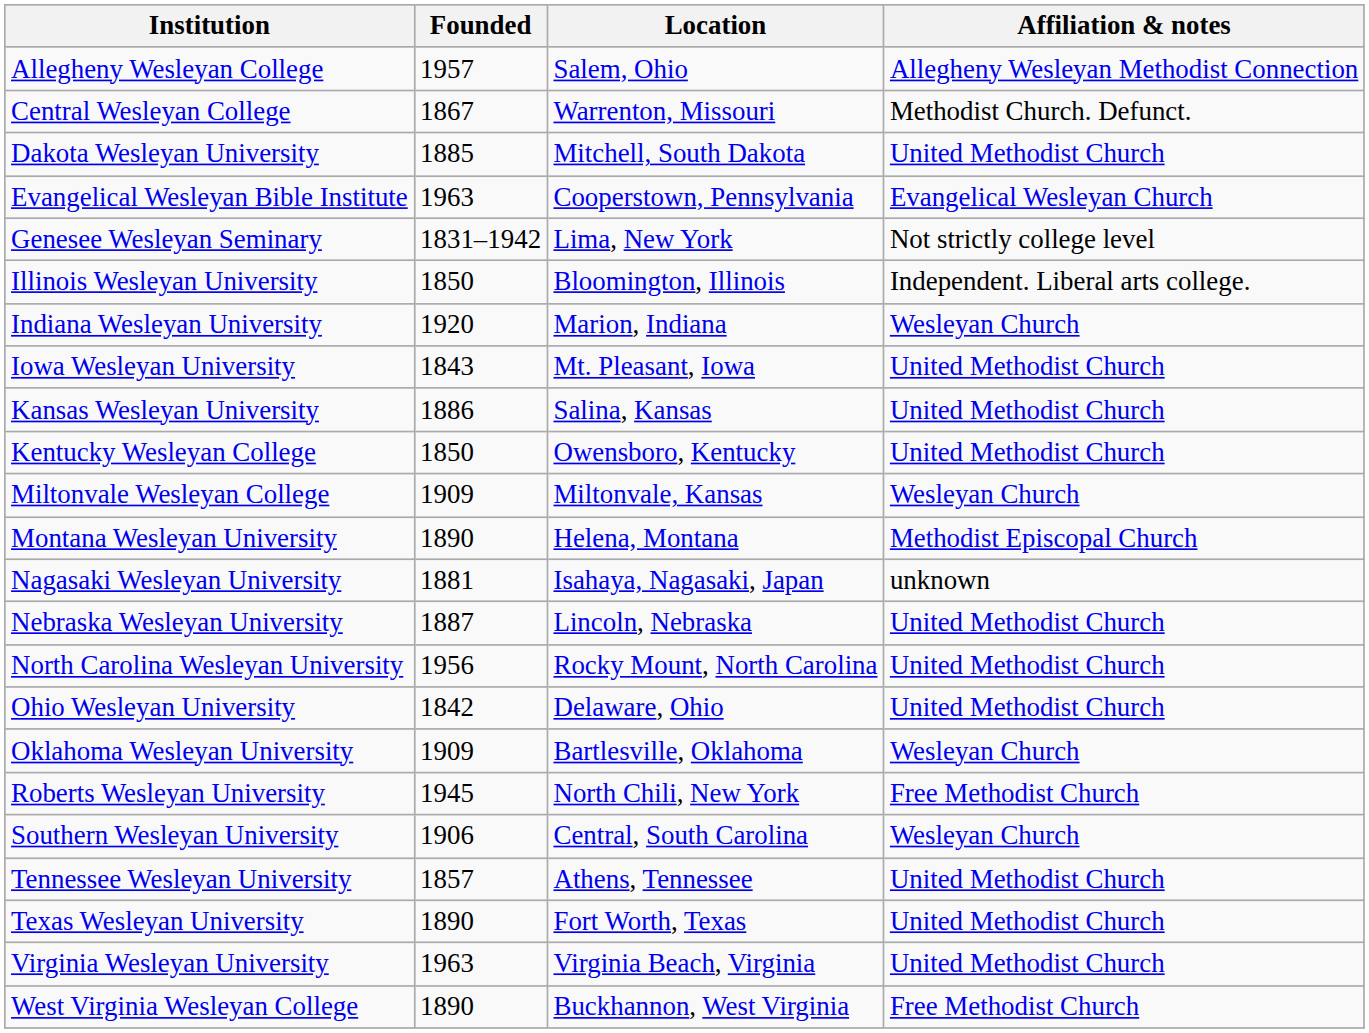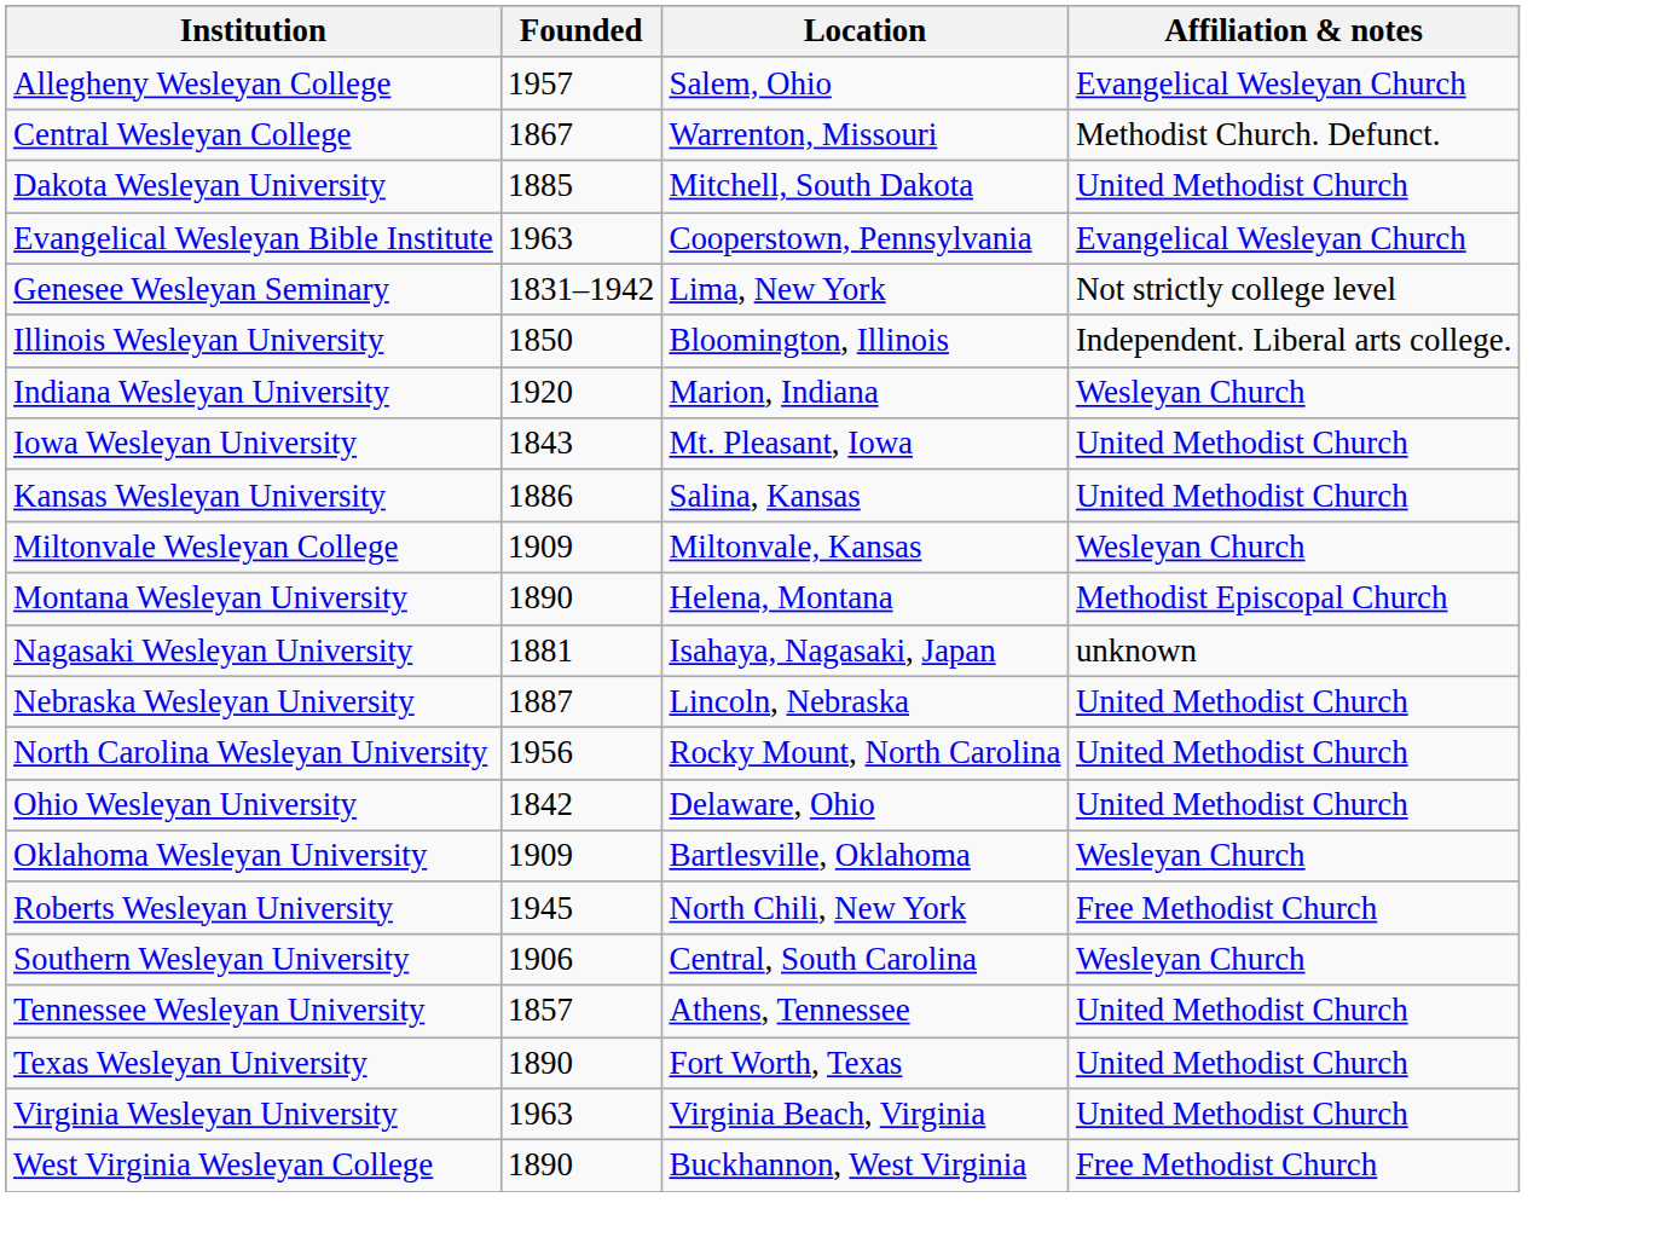 <table class="wikitable sortable">
 <tr>
 <th>Institution</th>
 <th>Founded</th>
 <th>Location</th>
 <th>Affiliation & notes</th>
 </tr>
 <tr>
 <td><a href='#'>Allegheny Wesleyan College</a></td>
 <td>1957</td>
 <td><a href='#'>Salem, Ohio</a></td>
-<td><a href='#'>Allegheny Wesleyan Methodist Connection</a></td>
+<td><a href='#'>Evangelical Wesleyan Church</a></td>
 </tr>
 <tr>
 <td><a href='#'>Central Wesleyan College</a></td>
 <td>1867</td>
 <td><a href='#'>Warrenton, Missouri</a></td>
 <td>Methodist Church. Defunct.</td>
 </tr>
 <tr>
 <td><a href='#'>Dakota Wesleyan University</a></td>
 <td>1885</td>
 <td><a href='#'>Mitchell, South Dakota</a></td>
 <td><a href='#'>United Methodist Church</a></td>
 </tr>
 <tr>
 <td><a href='#'>Evangelical Wesleyan Bible Institute</a></td>
 <td>1963</td>
 <td><a href='#'>Cooperstown, Pennsylvania</a></td>
 <td><a href='#'>Evangelical Wesleyan Church</a></td>
 </tr>
 <tr>
 <td><a href='#'>Genesee Wesleyan Seminary</a></td>
 <td>1831–1942</td>
 <td><a href='#'>Lima</a>, <a href='#'>New York</a></td>
 <td>Not strictly college level</td>
 </tr>
 <tr>
 <td><a href='#'>Illinois Wesleyan University</a></td>
 <td>1850</td>
 <td><a href='#'>Bloomington</a>, <a href='#'>Illinois</a></td>
 <td>Independent. Liberal arts college.</td>
 </tr>
 <tr>
 <td><a href='#'>Indiana Wesleyan University</a></td>
 <td>1920</td>
 <td><a href='#'>Marion</a>, <a href='#'>Indiana</a></td>
 <td><a href='#'>Wesleyan Church</a></td>
 </tr>
 <tr>
 <td><a href='#'>Iowa Wesleyan University</a></td>
 <td>1843</td>
 <td><a href='#'>Mt. Pleasant</a>, <a href='#'>Iowa</a></td>
 <td><a href='#'>United Methodist Church</a></td>
 </tr>
 <tr>
 <td><a href='#'>Kansas Wesleyan University</a></td>
 <td>1886</td>
 <td><a href='#'>Salina</a>, <a href='#'>Kansas</a></td>
-<td><a href='#'>United Methodist Church</a></td>
-</tr>
-<tr>
-<td><a href='#'>Kentucky Wesleyan College</a></td>
-<td>1850</td>
-<td><a href='#'>Owensboro</a>, <a href='#'>Kentucky</a></td>
 <td><a href='#'>United Methodist Church</a></td>
 </tr>
 <tr>
 <td><a href='#'>Miltonvale Wesleyan College</a></td>
 <td>1909</td>
 <td><a href='#'>Miltonvale, Kansas</a></td>
 <td><a href='#'>Wesleyan Church</a></td>
 </tr>
 <tr>
 <td><a href='#'>Montana Wesleyan University</a></td>
 <td>1890</td>
 <td><a href='#'>Helena, Montana</a></td>
 <td><a href='#'>Methodist Episcopal Church</a></td>
 </tr>
 <tr>
 <td><a href='#'>Nagasaki Wesleyan University</a></td>
 <td>1881</td>
 <td><a href='#'>Isahaya, Nagasaki</a>, <a href='#'>Japan</a></td>
 <td>unknown</td>
 </tr>
 <tr>
 <td><a href='#'>Nebraska Wesleyan University</a></td>
 <td>1887</td>
 <td><a href='#'>Lincoln</a>, <a href='#'>Nebraska</a></td>
 <td><a href='#'>United Methodist Church</a></td>
 </tr>
 <tr>
 <td><a href='#'>North Carolina Wesleyan University</a></td>
 <td>1956</td>
 <td><a href='#'>Rocky Mount</a>, <a href='#'>North Carolina</a></td>
 <td><a href='#'>United Methodist Church</a></td>
 </tr>
 <tr>
 <td><a href='#'>Ohio Wesleyan University</a></td>
 <td>1842</td>
 <td><a href='#'>Delaware</a>, <a href='#'>Ohio</a></td>
 <td><a href='#'>United Methodist Church</a></td>
 </tr>
 <tr>
 <td><a href='#'>Oklahoma Wesleyan University</a></td>
 <td>1909</td>
 <td><a href='#'>Bartlesville</a>, <a href='#'>Oklahoma</a></td>
 <td><a href='#'>Wesleyan Church</a></td>
 </tr>
 <tr>
 <td><a href='#'>Roberts Wesleyan University</a></td>
 <td>1945</td>
 <td><a href='#'>North Chili</a>, <a href='#'>New York</a></td>
 <td><a href='#'>Free Methodist Church</a></td>
 </tr>
 <tr>
 <td><a href='#'>Southern Wesleyan University</a></td>
 <td>1906</td>
 <td><a href='#'>Central</a>, <a href='#'>South Carolina</a></td>
 <td><a href='#'>Wesleyan Church</a></td>
 </tr>
 <tr>
 <td><a href='#'>Tennessee Wesleyan University</a></td>
 <td>1857</td>
 <td><a href='#'>Athens</a>, <a href='#'>Tennessee</a></td>
 <td><a href='#'>United Methodist Church</a></td>
 </tr>
 <tr>
 <td><a href='#'>Texas Wesleyan University</a></td>
 <td>1890</td>
 <td><a href='#'>Fort Worth</a>, <a href='#'>Texas</a></td>
 <td><a href='#'>United Methodist Church</a></td>
 </tr>
 <tr>
 <td><a href='#'>Virginia Wesleyan University</a></td>
 <td>1963</td>
 <td><a href='#'>Virginia Beach</a>, <a href='#'>Virginia</a></td>
 <td><a href='#'>United Methodist Church</a></td>
 </tr>
 <tr>
 <td><a href='#'>West Virginia Wesleyan College</a></td>
 <td>1890</td>
 <td><a href='#'>Buckhannon</a>, <a href='#'>West Virginia</a></td>
 <td><a href='#'>Free Methodist Church</a></td>
 </tr>
 </table>
